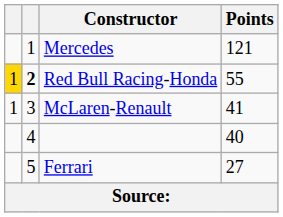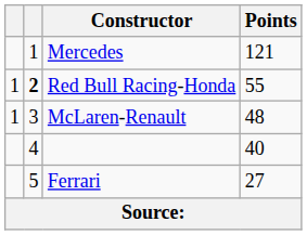 <table class="wikitable" style="font-size: 85%;">
 <tr>
 <th scope="col"></th>
 <th scope="col"></th>
 <th scope="col">Constructor</th>
 <th scope="col">Points</th>
 </tr>
 <tr>
 <td align="left"></td>
 <td align="center">1</td>
 <td> <a href='#'>Mercedes</a></td>
 <td align="left">121</td>
 </tr>
 <tr>
-<td align="left" style="background: gold;"> 1</td>
+<td align="left"> 1</td>
 <td align="center"><strong>2</strong></td>
 <td> <a href='#'>Red Bull Racing</a>-<a href='#'>Honda</a></td>
 <td align="left">55</td>
 </tr>
 <tr>
 <td align="left"> 1</td>
 <td align="center">3</td>
 <td> <a href='#'>McLaren</a>-<a href='#'>Renault</a></td>
-<td align="left">41</td>
+<td align="left">48</td>
 </tr>
 <tr>
 <td align="left"></td>
 <td align="center">4</td>
 <td> </td>
 <td align="left">40</td>
 </tr>
 <tr>
 <td align="left"></td>
 <td align="center">5</td>
 <td> <a href='#'>Ferrari</a></td>
 <td align="left">27</td>
 </tr>
 <tr>
 <th colspan=4>Source:</th>
 </tr>
 </table>
